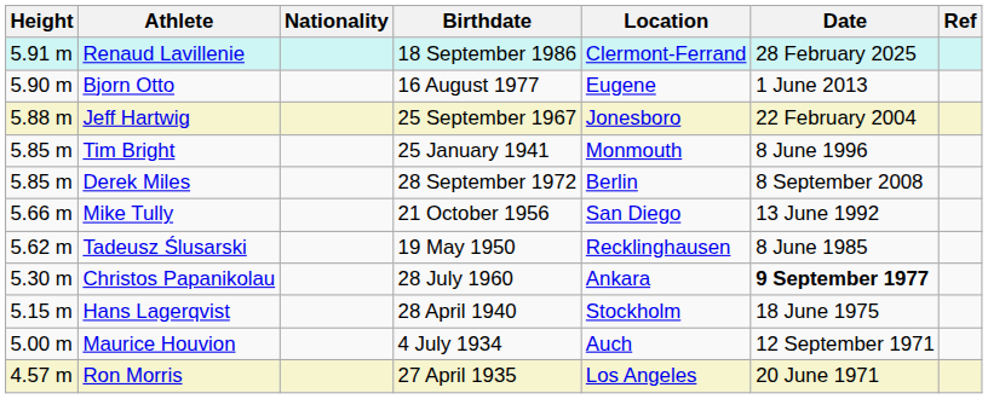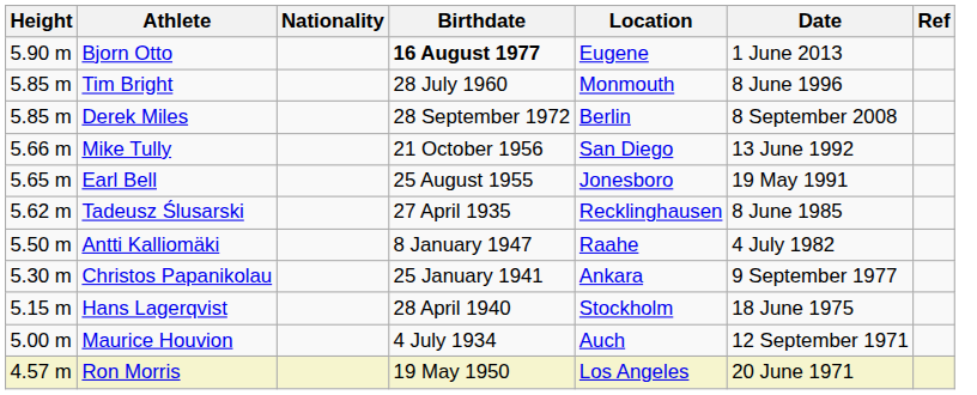 <table class="wikitable">
 <tr>
 <th>Height</th>
 <th>Athlete</th>
 <th>Nationality</th>
 <th>Birthdate</th>
 <th>Location</th>
 <th>Date</th>
 <th>Ref</th>
 </tr>
-<tr bgcolor=#CEF6F5>
-<td>5.91 m </td>
-<td><a href='#'>Renaud Lavillenie</a></td>
-<td></td>
-<td>18 September 1986</td>
-<td><a href='#'>Clermont-Ferrand</a></td>
-<td>28 February 2025</td>
-<td></td>
-</tr>
 <tr>
 <td>5.90 m</td>
 <td><a href='#'>Bjorn Otto</a></td>
 <td></td>
-<td>16 August 1977</td>
+<td><strong>16 August 1977</strong></td>
 <td><a href='#'>Eugene</a></td>
 <td>1 June 2013</td>
-<td></td>
-</tr>
-<tr bgcolor=#f6F5CE>
-<td>5.88  m </td>
-<td><a href='#'>Jeff Hartwig</a></td>
-<td></td>
-<td>25 September 1967</td>
-<td><a href='#'>Jonesboro</a></td>
-<td>22 February 2004</td>
 <td></td>
 </tr>
 <tr>
 <td>5.85 m</td>
 <td><a href='#'>Tim Bright</a></td>
 <td></td>
-<td>25 January 1941</td>
+<td>28 July 1960</td>
 <td><a href='#'>Monmouth</a></td>
 <td>8 June 1996</td>
 <td></td>
 </tr>
 <tr>
 <td>5.85 m</td>
 <td><a href='#'>Derek Miles</a></td>
 <td></td>
 <td>28 September 1972</td>
 <td><a href='#'>Berlin</a></td>
 <td>8 September 2008</td>
 <td></td>
 </tr>
 <tr>
 <td>5.66 m</td>
 <td><a href='#'>Mike Tully</a></td>
 <td></td>
 <td>21 October 1956</td>
 <td><a href='#'>San Diego</a></td>
 <td>13 June 1992</td>
 <td></td>
 </tr>
 <tr>
+<td>5.65 m</td>
+<td><a href='#'>Earl Bell</a></td>
+<td></td>
+<td>25 August 1955</td>
+<td><a href='#'>Jonesboro</a></td>
+<td>19 May 1991</td>
+<td></td>
+</tr>
+<tr>
 <td>5.62 m</td>
 <td><a href='#'>Tadeusz Ślusarski</a></td>
 <td></td>
-<td>19 May 1950</td>
+<td>27 April 1935</td>
 <td><a href='#'>Recklinghausen</a></td>
 <td>8 June 1985</td>
+<td></td>
+</tr>
+<tr>
+<td>5.50 m</td>
+<td><a href='#'>Antti Kalliomäki</a></td>
+<td></td>
+<td>8 January 1947</td>
+<td><a href='#'>Raahe</a></td>
+<td>4 July 1982</td>
 <td></td>
 </tr>
 <tr>
 <td>5.30 m</td>
 <td><a href='#'>Christos Papanikolau</a></td>
 <td></td>
-<td>28 July 1960</td>
+<td>25 January 1941</td>
 <td><a href='#'>Ankara</a></td>
-<td><strong>9 September 1977</strong></td>
+<td>9 September 1977</td>
 <td></td>
 </tr>
 <tr>
 <td>5.15 m</td>
 <td><a href='#'>Hans Lagerqvist</a></td>
 <td></td>
 <td>28 April 1940</td>
 <td><a href='#'>Stockholm</a></td>
 <td>18 June 1975</td>
 <td></td>
 </tr>
 <tr>
 <td>5.00 m</td>
 <td><a href='#'>Maurice Houvion</a></td>
 <td></td>
 <td>4 July 1934</td>
 <td><a href='#'>Auch</a></td>
 <td>12 September 1971</td>
 <td></td>
 </tr>
 <tr bgcolor=#f6F5CE>
 <td>4.57 m</td>
 <td><a href='#'>Ron Morris</a></td>
 <td></td>
-<td>27 April 1935</td>
+<td>19 May 1950</td>
 <td><a href='#'>Los Angeles</a></td>
 <td>20 June 1971</td>
 <td></td>
 </tr>
 </table>
